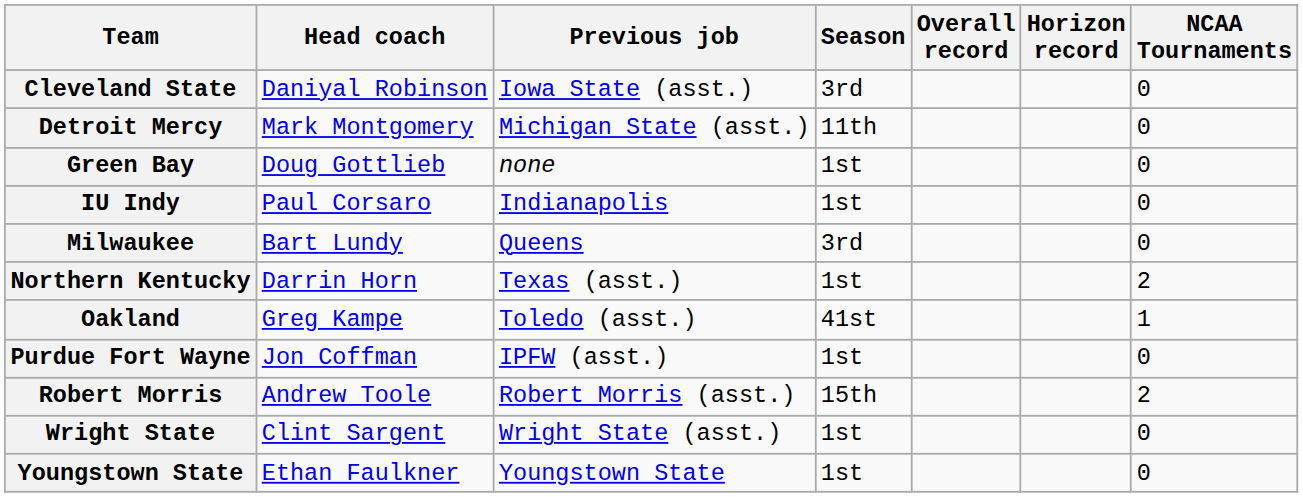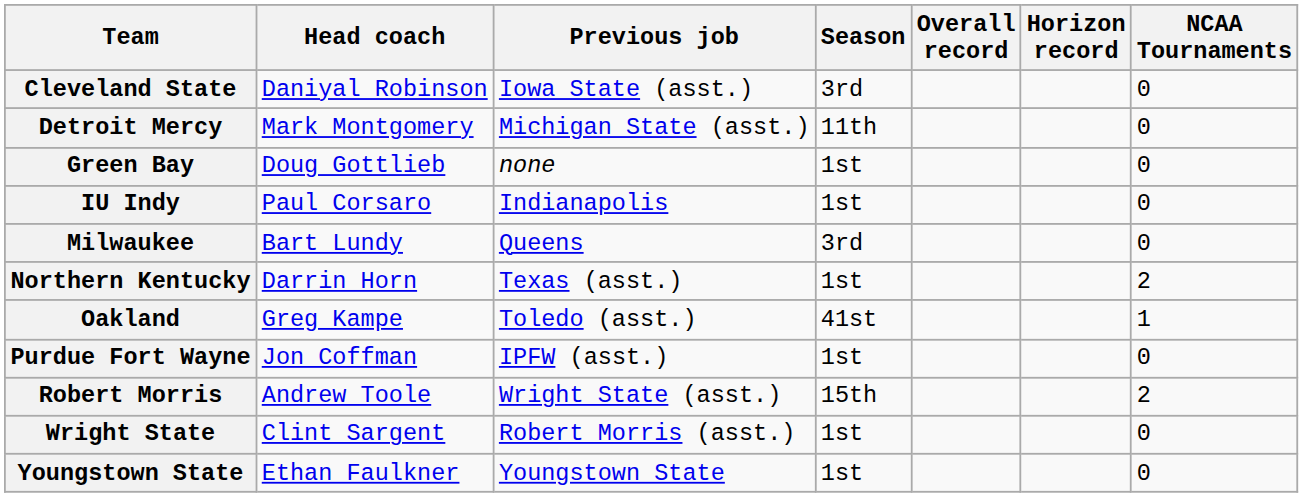 <table class="wikitable sortable">
 <tr>
 <th>Team</th>
 <th>Head coach</th>
 <th>Previous job</th>
 <th>Season</th>
 <th>Overall<br>record</th>
 <th>Horizon<br>record</th>
 <th>NCAA<br>Tournaments</th>
 </tr>
 <tr>
 <th style=>Cleveland State</th>
 <td><a href='#'>Daniyal Robinson</a></td>
 <td><a href='#'>Iowa State</a> (asst.)</td>
 <td>3rd</td>
 <td></td>
 <td></td>
 <td>0</td>
 </tr>
 <tr>
 <th style=>Detroit Mercy</th>
 <td><a href='#'>Mark Montgomery</a></td>
 <td><a href='#'>Michigan State</a> (asst.)</td>
 <td>11th</td>
 <td></td>
 <td></td>
 <td>0</td>
 </tr>
 <tr>
 <th style=>Green Bay</th>
 <td><a href='#'>Doug Gottlieb</a></td>
 <td><em>none</em></td>
 <td>1st</td>
 <td></td>
 <td></td>
 <td>0</td>
 </tr>
 <tr>
 <th style=>IU Indy</th>
 <td><a href='#'>Paul Corsaro</a></td>
 <td><a href='#'>Indianapolis</a></td>
 <td>1st</td>
 <td></td>
 <td></td>
 <td>0</td>
 </tr>
 <tr>
 <th style=>Milwaukee</th>
 <td><a href='#'>Bart Lundy</a></td>
 <td><a href='#'>Queens</a></td>
 <td>3rd</td>
 <td></td>
 <td></td>
 <td>0</td>
 </tr>
 <tr>
 <th style=>Northern Kentucky</th>
 <td><a href='#'>Darrin Horn</a></td>
 <td><a href='#'>Texas</a> (asst.)</td>
 <td>1st</td>
 <td></td>
 <td></td>
 <td>2</td>
 </tr>
 <tr>
 <th style=>Oakland</th>
 <td><a href='#'>Greg Kampe</a></td>
 <td><a href='#'>Toledo</a> (asst.)</td>
 <td>41st</td>
 <td></td>
 <td></td>
 <td>1</td>
 </tr>
 <tr>
 <th style=>Purdue Fort Wayne</th>
 <td><a href='#'>Jon Coffman</a></td>
 <td><a href='#'>IPFW</a> (asst.)</td>
 <td>1st</td>
 <td></td>
 <td></td>
 <td>0</td>
 </tr>
 <tr>
 <th style=>Robert Morris</th>
 <td><a href='#'>Andrew Toole</a></td>
-<td><a href='#'>Robert Morris</a> (asst.)</td>
+<td><a href='#'>Wright State</a> (asst.)</td>
 <td>15th</td>
 <td></td>
 <td></td>
 <td>2</td>
 </tr>
 <tr>
 <th style=>Wright State</th>
 <td><a href='#'>Clint Sargent</a></td>
-<td><a href='#'>Wright State</a> (asst.)</td>
+<td><a href='#'>Robert Morris</a> (asst.)</td>
 <td>1st</td>
 <td></td>
 <td></td>
 <td>0</td>
 </tr>
 <tr>
 <th style=>Youngstown State</th>
 <td><a href='#'>Ethan Faulkner</a></td>
 <td><a href='#'>Youngstown State</a></td>
 <td>1st</td>
 <td></td>
 <td></td>
 <td>0</td>
 </tr>
 </table>
